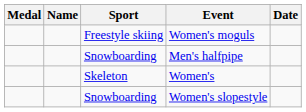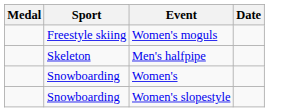 <table class="wikitable sortable" style=font-size:95%>
 <tr>
 <th>Medal</th>
-<th>Name</th>
 <th>Sport</th>
 <th>Event</th>
 <th>Date</th>
 </tr>
 <tr>
-<td></td>
 <td></td>
 <td><a href='#'>Freestyle skiing</a></td>
 <td><a href='#'>Women's moguls</a></td>
 <td></td>
 </tr>
 <tr>
 <td></td>
-<td></td>
-<td><a href='#'>Snowboarding</a></td>
+<td><a href='#'>Skeleton</a></td>
 <td><a href='#'>Men's halfpipe</a></td>
 <td></td>
 </tr>
 <tr>
 <td></td>
-<td></td>
-<td><a href='#'>Skeleton</a></td>
+<td><a href='#'>Snowboarding</a></td>
 <td><a href='#'>Women's</a></td>
 <td></td>
 </tr>
 <tr>
-<td></td>
 <td></td>
 <td><a href='#'>Snowboarding</a></td>
 <td><a href='#'>Women's slopestyle</a></td>
 <td></td>
 </tr>
 </table>
